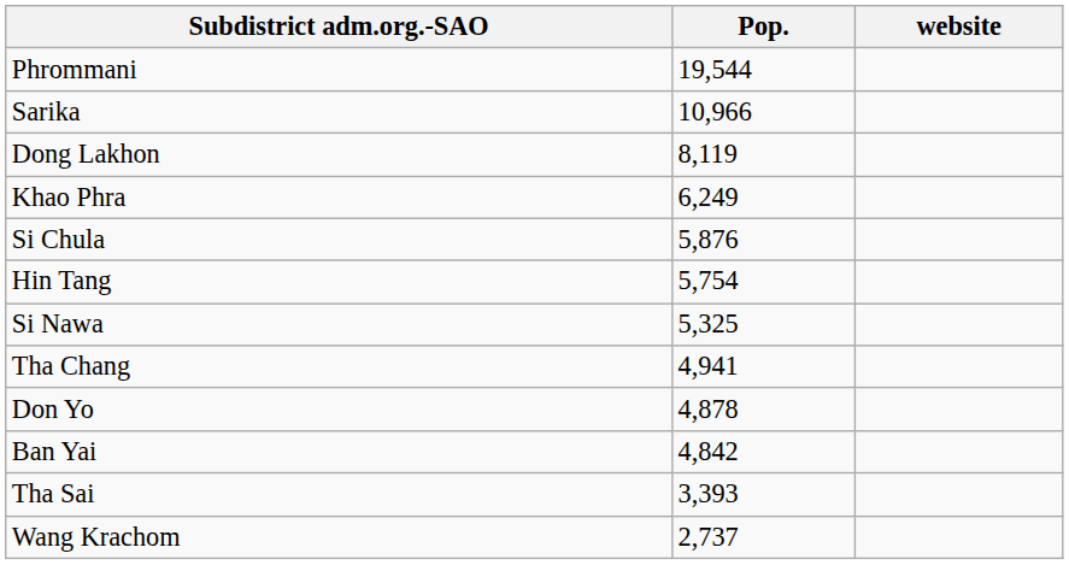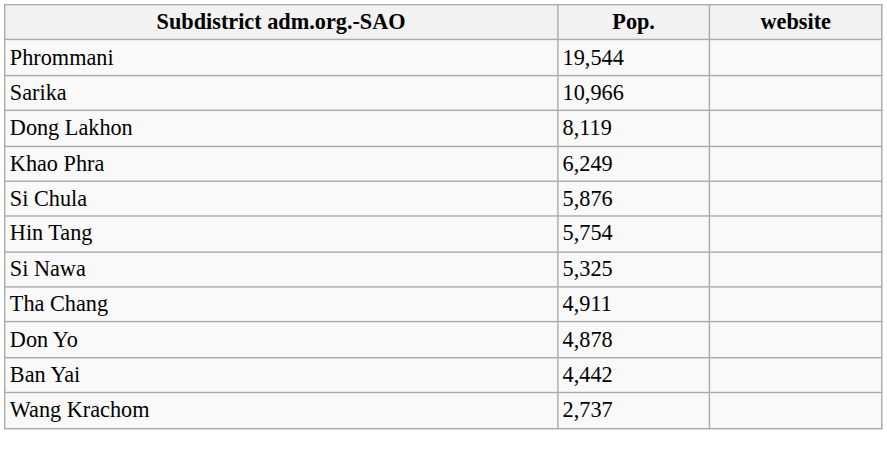 <table class="wikitable" style="width:50%;">
 <tr>
 <th>Subdistrict adm.org.-SAO</th>
 <th>Pop.</th>
 <th>website</th>
 </tr>
 <tr>
 <td>Phrommani</td>
 <td>19,544</td>
 <td></td>
 </tr>
 <tr>
 <td>Sarika</td>
 <td>10,966</td>
 <td></td>
 </tr>
 <tr>
 <td>Dong Lakhon</td>
 <td>8,119</td>
 <td></td>
 </tr>
 <tr>
 <td>Khao Phra</td>
 <td>6,249</td>
 <td></td>
 </tr>
 <tr>
 <td>Si Chula</td>
 <td>5,876</td>
 <td></td>
 </tr>
 <tr>
 <td>Hin Tang</td>
 <td>5,754</td>
 <td></td>
 </tr>
 <tr>
 <td>Si Nawa</td>
 <td>5,325</td>
 <td></td>
 </tr>
 <tr>
 <td>Tha Chang</td>
-<td>4,941</td>
+<td>4,911</td>
 <td></td>
 </tr>
 <tr>
 <td>Don Yo</td>
 <td>4,878</td>
 <td></td>
 </tr>
 <tr>
 <td>Ban Yai</td>
-<td>4,842</td>
-<td></td>
-</tr>
-<tr>
-<td>Tha Sai</td>
-<td>3,393</td>
+<td>4,442</td>
 <td></td>
 </tr>
 <tr>
 <td>Wang Krachom</td>
 <td>2,737</td>
 <td></td>
 </tr>
 </table>
